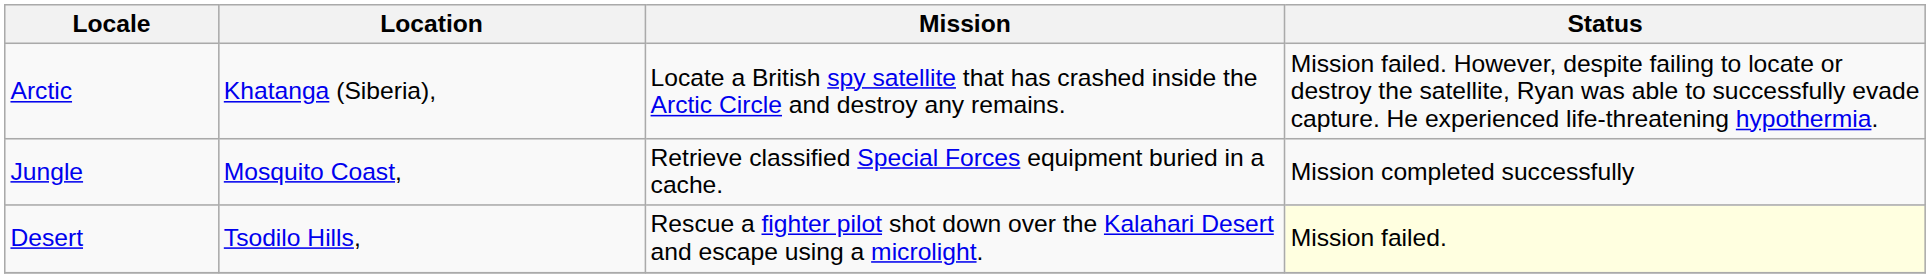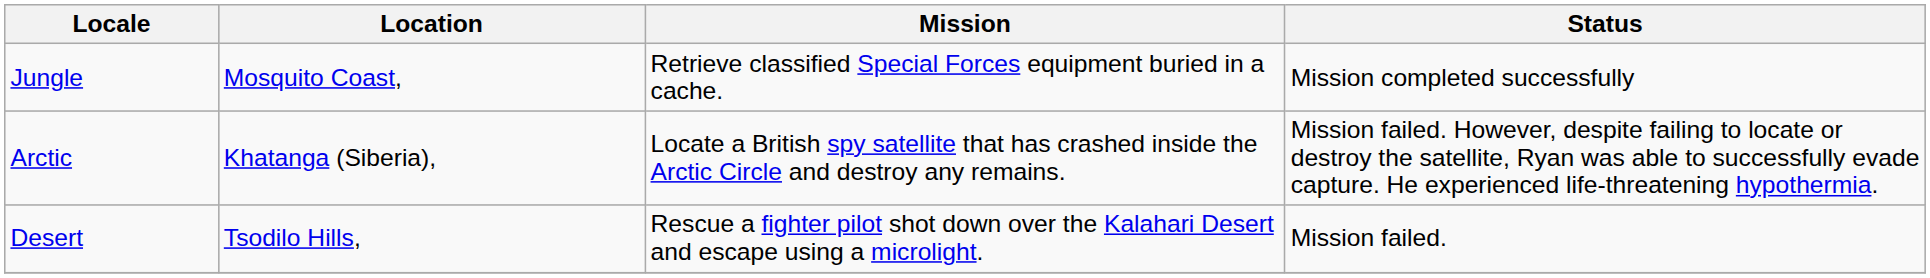 <table class="wikitable">
 <tr>
 <th width="10%">Locale</th>
 <th width="20%">Location</th>
 <th width="30%">Mission</th>
 <th width="30%">Status</th>
 </tr>
 <tr>
+<td><a href='#'>Jungle</a></td>
+<td><a href='#'>Mosquito Coast</a>,<br></td>
+<td>Retrieve classified <a href='#'>Special Forces</a> equipment buried in a cache.</td>
+<td>Mission completed successfully</td>
+</tr>
+<tr>
 <td><a href='#'>Arctic</a></td>
 <td><a href='#'>Khatanga</a> (Siberia),<br></td>
 <td>Locate a British <a href='#'>spy satellite</a> that has crashed  inside the <a href='#'>Arctic Circle</a> and destroy any remains.</td>
 <td>Mission failed. However, despite failing to locate or destroy the satellite, Ryan was able to successfully evade capture. He experienced life-threatening <a href='#'>hypothermia</a>.</td>
 </tr>
 <tr>
-<td><a href='#'>Jungle</a></td>
-<td><a href='#'>Mosquito Coast</a>,<br></td>
-<td>Retrieve classified <a href='#'>Special Forces</a> equipment buried in a cache.</td>
-<td>Mission completed successfully</td>
-</tr>
-<tr>
 <td><a href='#'>Desert</a></td>
 <td><a href='#'>Tsodilo Hills</a>,<br></td>
 <td>Rescue a <a href='#'>fighter pilot</a> shot down over the <a href='#'>Kalahari Desert</a> and escape using a <a href='#'>microlight</a>.</td>
-<td style="background: lightyellow;">Mission failed.</td>
+<td>Mission failed.</td>
 </tr>
 <tr>
 </tr>
 </table>
